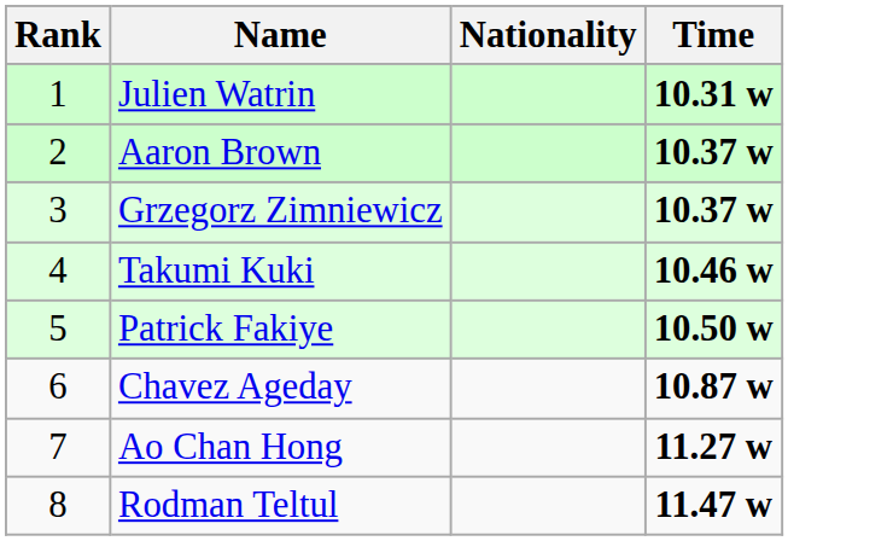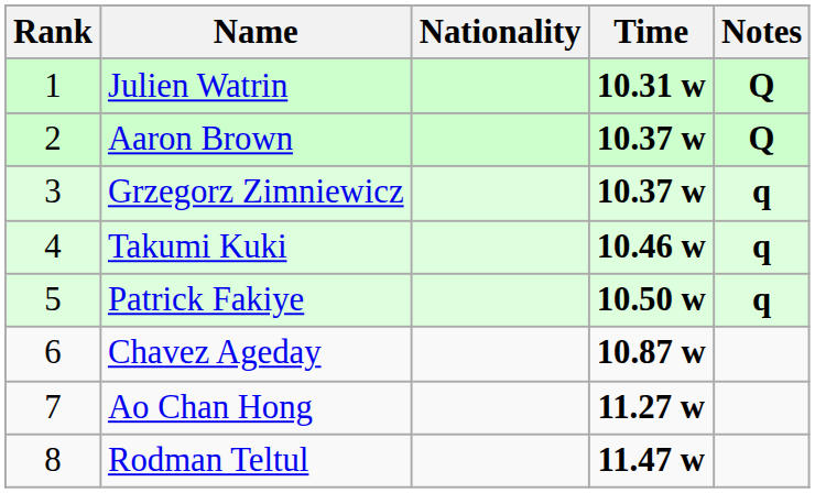 <table class="wikitable sortable" style="text-align:center">
 <tr>
 <th>Rank</th>
 <th>Name</th>
 <th>Nationality</th>
 <th>Time</th>
+<th>Notes</th>
 </tr>
 <tr bgcolor=ccffcc>
 <td>1</td>
 <td align=left><a href='#'>Julien Watrin</a></td>
 <td align=left></td>
 <td><strong>10.31</strong> <strong>w</strong></td>
+<td><strong>Q</strong></td>
 </tr>
 <tr bgcolor=ccffcc>
 <td>2</td>
 <td align=left><a href='#'>Aaron Brown</a></td>
 <td align=left></td>
 <td><strong>10.37</strong> <strong>w</strong></td>
+<td><strong>Q</strong></td>
 </tr>
 <tr bgcolor=ddffdd>
 <td>3</td>
 <td align=left><a href='#'>Grzegorz Zimniewicz</a></td>
 <td align=left></td>
 <td><strong>10.37</strong> <strong>w</strong></td>
+<td><strong>q</strong></td>
 </tr>
 <tr bgcolor=ddffdd>
 <td>4</td>
 <td align=left><a href='#'>Takumi Kuki</a></td>
 <td align=left></td>
 <td><strong>10.46</strong> <strong>w</strong></td>
+<td><strong>q</strong></td>
 </tr>
 <tr bgcolor=ddffdd>
 <td>5</td>
 <td align=left><a href='#'>Patrick Fakiye</a></td>
 <td align=left></td>
 <td><strong>10.50</strong> <strong>w</strong></td>
+<td><strong>q</strong></td>
 </tr>
 <tr>
 <td>6</td>
 <td align=left><a href='#'>Chavez Ageday</a></td>
 <td align=left></td>
 <td><strong>10.87</strong> <strong>w</strong></td>
+<td></td>
 </tr>
 <tr>
 <td>7</td>
 <td align=left><a href='#'>Ao Chan Hong</a></td>
 <td align=left></td>
 <td><strong>11.27</strong> <strong>w</strong></td>
+<td></td>
 </tr>
 <tr>
 <td>8</td>
 <td align=left><a href='#'>Rodman Teltul</a></td>
 <td align=left></td>
 <td><strong>11.47</strong> <strong>w</strong></td>
+<td></td>
 </tr>
 </table>
